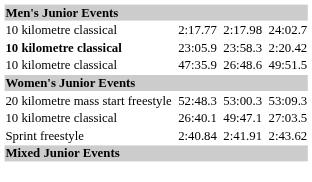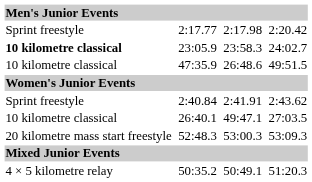 <table>
 <tr style="background:#ccc;">
 <td colspan=7><strong>Men's Junior Events</strong></td>
 </tr>
 <tr>
-<td>10 kilometre classical</td>
+<td>Sprint freestyle</td>
 <td></td>
 <td>2:17.77</td>
 <td></td>
 <td>2:17.98</td>
 <td></td>
-<td>24:02.7</td>
+<td>2:20.42</td>
 </tr>
 <tr>
 <td><strong>10 kilometre classical</strong></td>
 <td></td>
 <td>23:05.9</td>
 <td></td>
 <td>23:58.3</td>
 <td></td>
-<td>2:20.42</td>
+<td>24:02.7</td>
 </tr>
 <tr>
 <td>10 kilometre classical</td>
 <td></td>
 <td>47:35.9</td>
 <td></td>
 <td>26:48.6</td>
 <td></td>
 <td>49:51.5</td>
 </tr>
 <tr style="background:#ccc;">
 <td colspan=7><strong>Women's Junior Events</strong></td>
 </tr>
 <tr>
-<td>20 kilometre mass start freestyle</td>
+<td>Sprint freestyle</td>
 <td></td>
-<td>52:48.3</td>
+<td>2:40.84</td>
 <td></td>
-<td>53:00.3</td>
+<td>2:41.91</td>
 <td></td>
-<td>53:09.3</td>
+<td>2:43.62</td>
 </tr>
 <tr>
 <td>10 kilometre classical</td>
 <td></td>
 <td>26:40.1</td>
 <td></td>
 <td>49:47.1</td>
 <td></td>
 <td>27:03.5</td>
 </tr>
 <tr>
-<td>Sprint freestyle</td>
+<td>20 kilometre mass start freestyle</td>
 <td></td>
-<td>2:40.84</td>
+<td>52:48.3</td>
 <td></td>
-<td>2:41.91</td>
+<td>53:00.3</td>
 <td></td>
-<td>2:43.62</td>
+<td>53:09.3</td>
 </tr>
 <tr style="background:#ccc;">
 <td colspan=7><strong>Mixed Junior Events</strong></td>
 </tr>
+<tr>
+<td>4 × 5 kilometre relay</td>
+<td></td>
+<td>50:35.2</td>
+<td></td>
+<td>50:49.1</td>
+<td></td>
+<td>51:20.3</td>
+</tr>
 </table>
